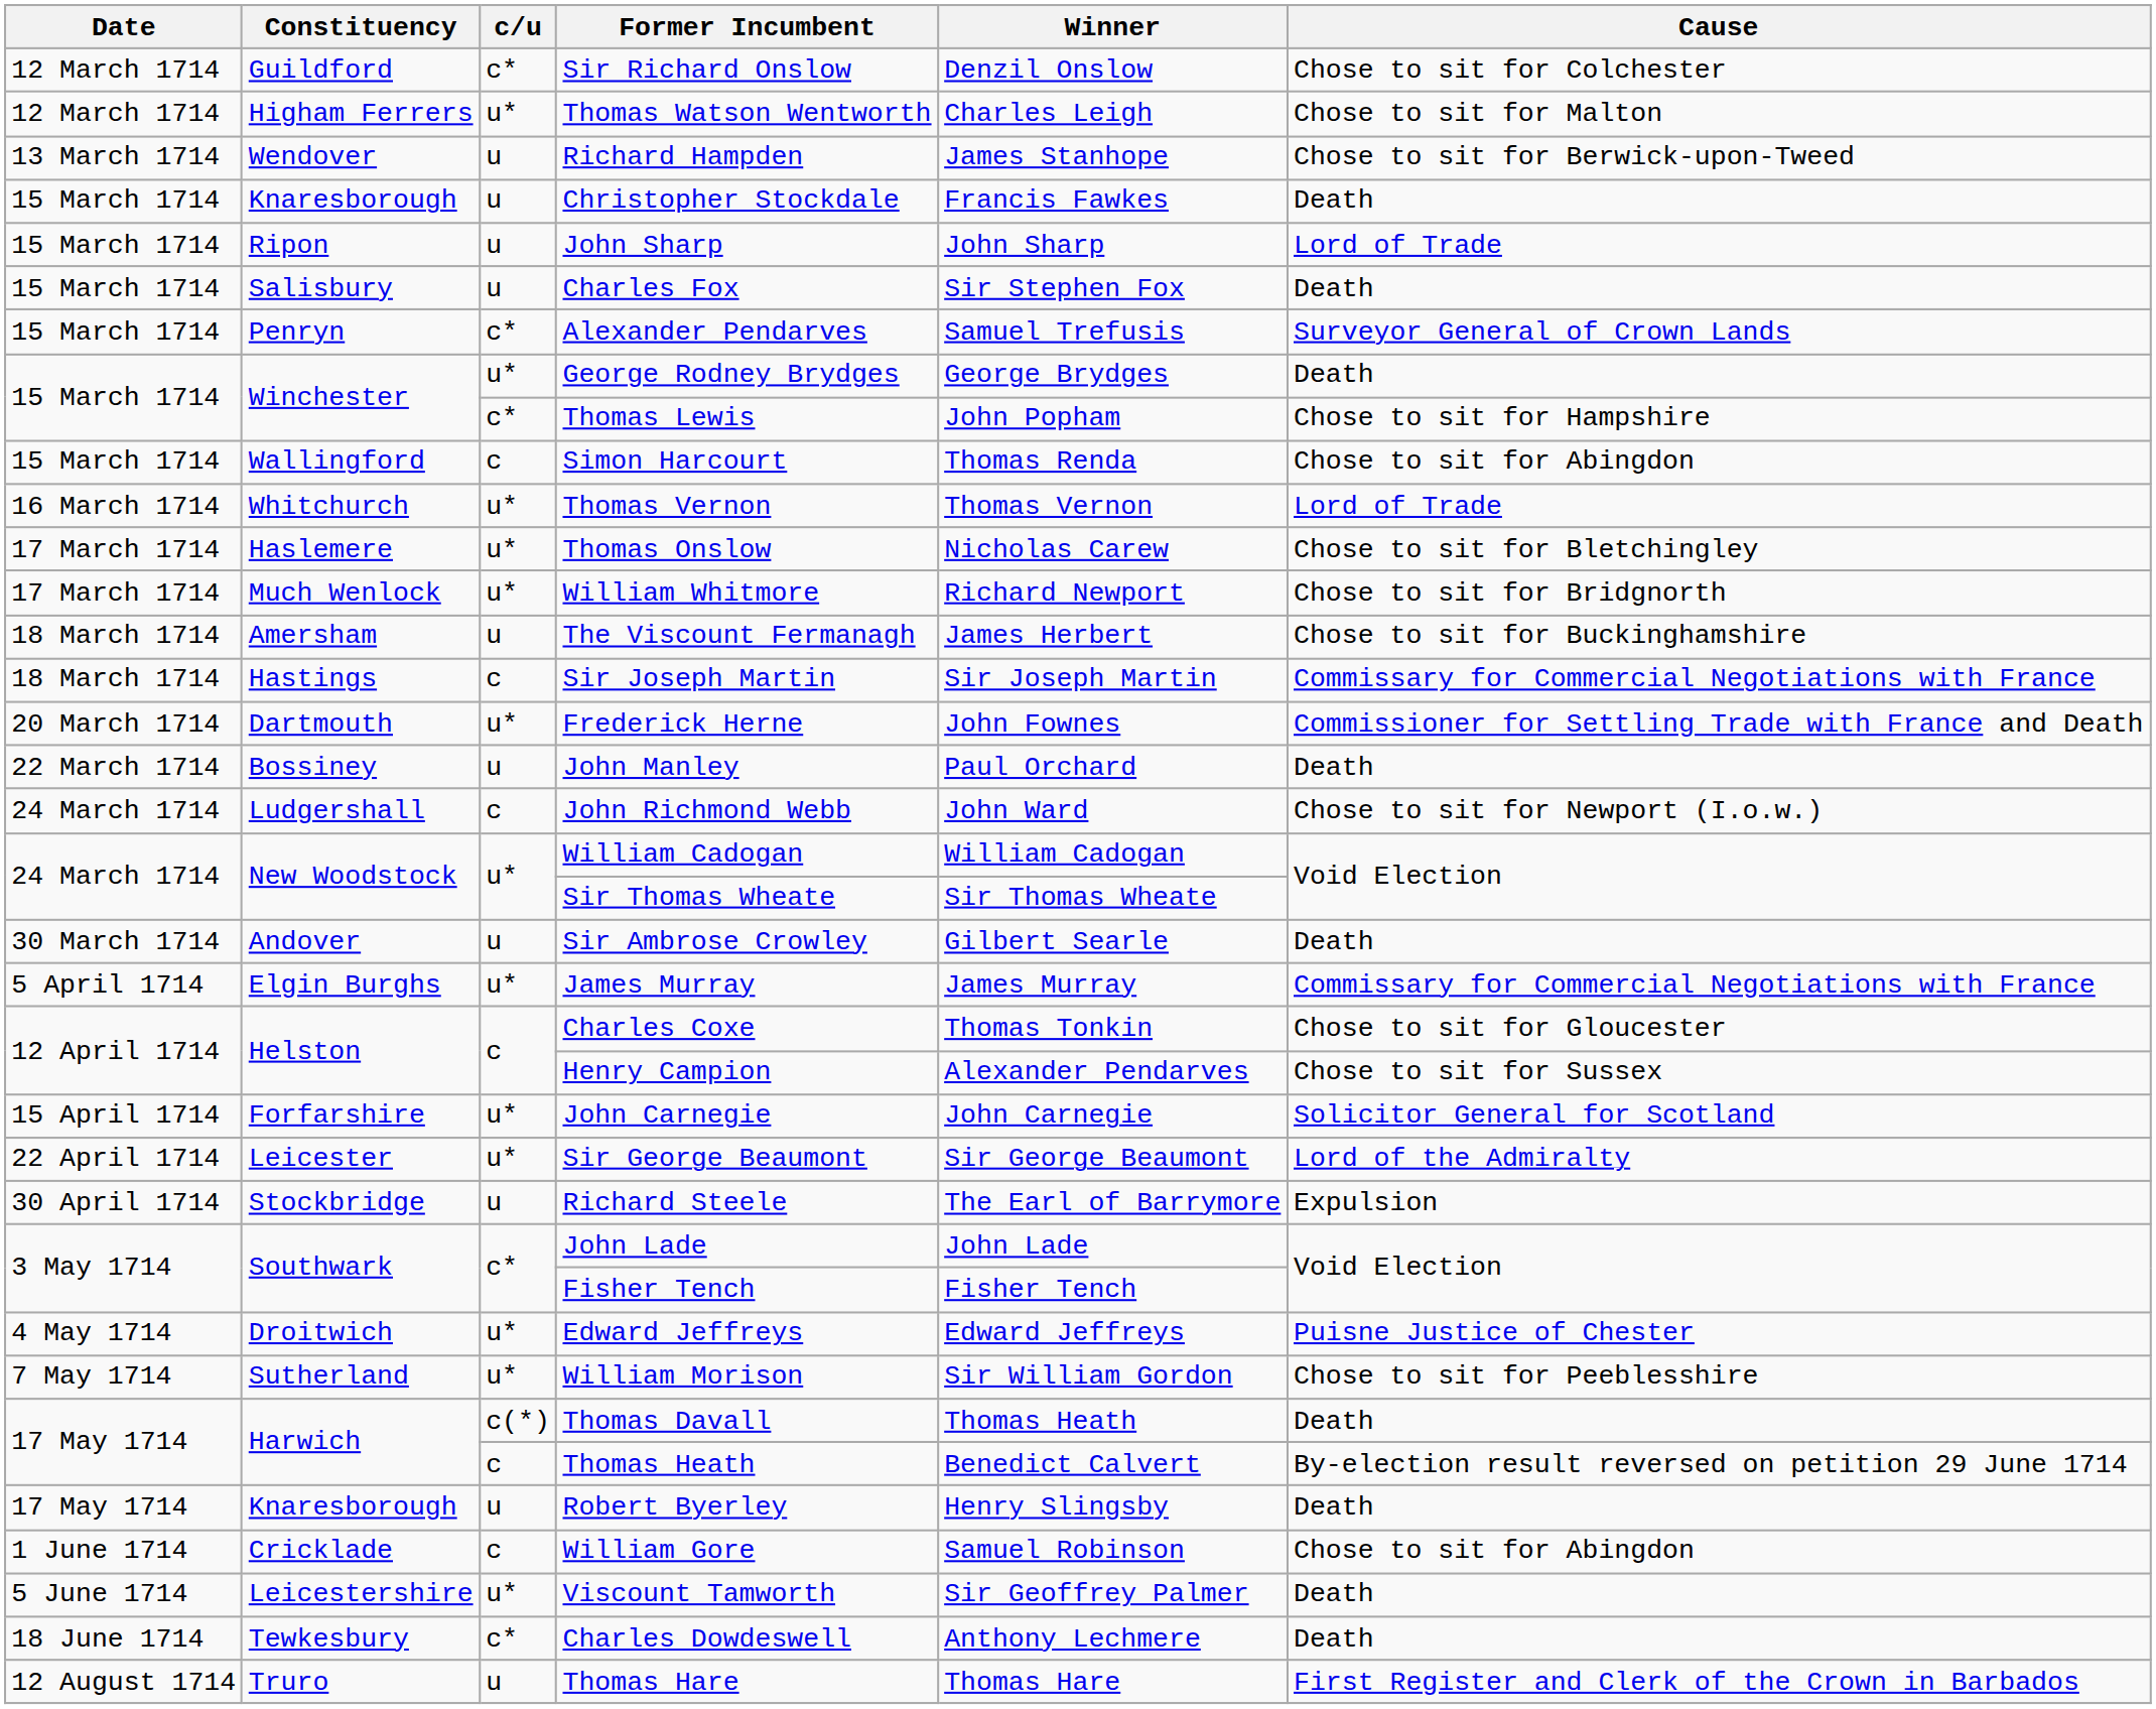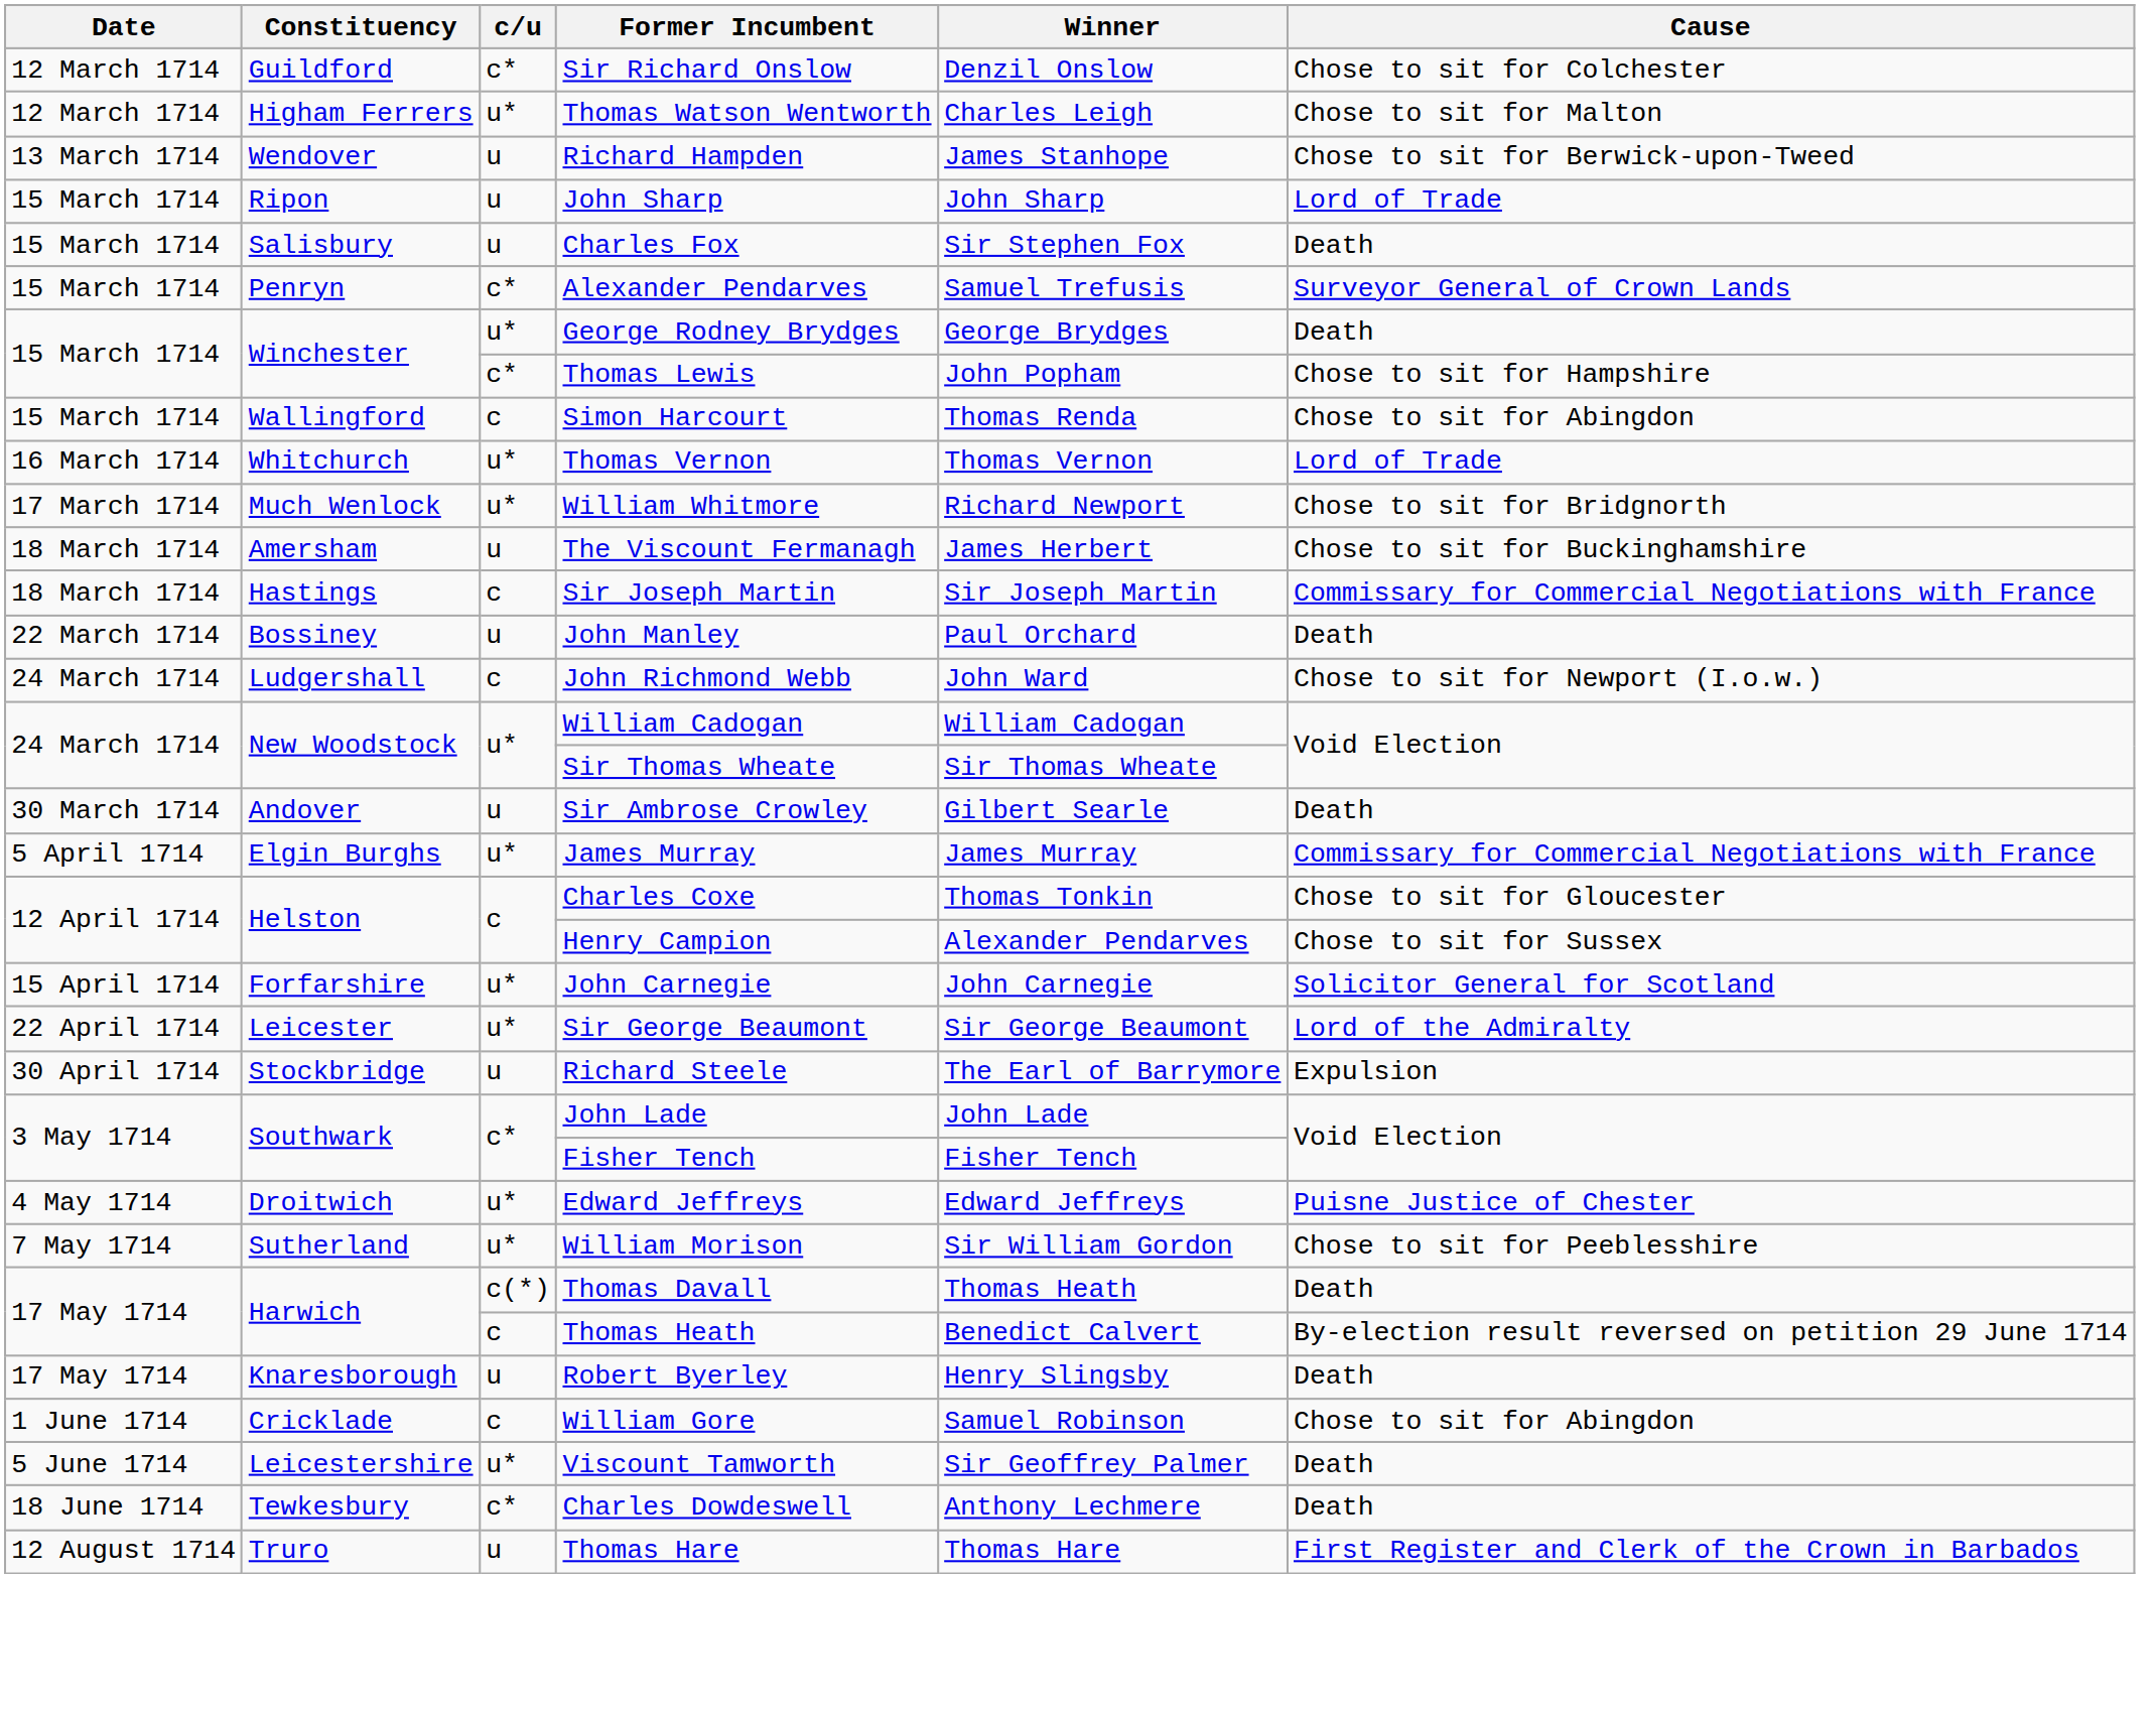 <table class="wikitable">
 <tr>
 <th>Date</th>
 <th>Constituency</th>
 <th>c/u</th>
 <th>Former Incumbent</th>
 <th>Winner</th>
 <th>Cause</th>
 </tr>
 <tr>
 <td>12 March 1714</td>
 <td><a href='#'>Guildford</a></td>
 <td>c*</td>
 <td><a href='#'>Sir Richard Onslow</a></td>
 <td><a href='#'>Denzil Onslow</a></td>
 <td>Chose to sit for Colchester</td>
 </tr>
 <tr>
 <td>12 March 1714</td>
 <td><a href='#'>Higham Ferrers</a></td>
 <td>u*</td>
 <td><a href='#'>Thomas Watson Wentworth</a></td>
 <td><a href='#'>Charles Leigh</a></td>
 <td>Chose to sit for Malton</td>
 </tr>
 <tr>
 <td>13 March 1714</td>
 <td><a href='#'>Wendover</a></td>
 <td>u</td>
 <td><a href='#'>Richard Hampden</a></td>
 <td><a href='#'>James Stanhope</a></td>
 <td>Chose to sit for Berwick-upon-Tweed</td>
-</tr>
-<tr>
-<td>15 March 1714</td>
-<td><a href='#'>Knaresborough</a></td>
-<td>u</td>
-<td><a href='#'>Christopher Stockdale</a></td>
-<td><a href='#'>Francis Fawkes</a></td>
-<td>Death</td>
 </tr>
 <tr>
 <td>15 March 1714</td>
 <td><a href='#'>Ripon</a></td>
 <td>u</td>
 <td><a href='#'>John Sharp</a></td>
 <td><a href='#'>John Sharp</a></td>
 <td><a href='#'>Lord of Trade</a></td>
 </tr>
 <tr>
 <td>15 March 1714</td>
 <td><a href='#'>Salisbury</a></td>
 <td>u</td>
 <td><a href='#'>Charles Fox</a></td>
 <td><a href='#'>Sir Stephen Fox</a></td>
 <td>Death</td>
 </tr>
 <tr>
 <td>15 March 1714</td>
 <td><a href='#'>Penryn</a></td>
 <td>c*</td>
 <td><a href='#'>Alexander Pendarves</a></td>
 <td><a href='#'>Samuel Trefusis</a></td>
 <td><a href='#'>Surveyor General of Crown Lands</a></td>
 </tr>
 <tr>
 <td rowspan=2>15 March 1714</td>
 <td rowspan=2><a href='#'>Winchester</a></td>
 <td>u*</td>
 <td><a href='#'>George Rodney Brydges</a></td>
 <td><a href='#'>George Brydges</a></td>
 <td>Death</td>
 </tr>
 <tr>
 <td>c*</td>
 <td><a href='#'>Thomas Lewis</a></td>
 <td><a href='#'>John Popham</a></td>
 <td>Chose to sit for Hampshire</td>
 </tr>
 <tr>
 <td>15 March 1714</td>
 <td><a href='#'>Wallingford</a></td>
 <td>c</td>
 <td><a href='#'>Simon Harcourt</a></td>
 <td><a href='#'>Thomas Renda</a></td>
 <td>Chose to sit for Abingdon</td>
 </tr>
 <tr>
 <td>16 March 1714</td>
 <td><a href='#'>Whitchurch</a></td>
 <td>u*</td>
 <td><a href='#'>Thomas Vernon</a></td>
 <td><a href='#'>Thomas Vernon</a></td>
 <td><a href='#'>Lord of Trade</a></td>
 </tr>
 <tr>
 <td>17 March 1714</td>
-<td><a href='#'>Haslemere</a></td>
-<td>u*</td>
-<td><a href='#'>Thomas Onslow</a></td>
-<td><a href='#'>Nicholas Carew</a></td>
-<td>Chose to sit for Bletchingley</td>
-</tr>
-<tr>
-<td>17 March 1714</td>
 <td><a href='#'>Much Wenlock</a></td>
 <td>u*</td>
 <td><a href='#'>William Whitmore</a></td>
 <td><a href='#'>Richard Newport</a></td>
 <td>Chose to sit for Bridgnorth</td>
 </tr>
 <tr>
 <td>18 March 1714</td>
 <td><a href='#'>Amersham</a></td>
 <td>u</td>
 <td><a href='#'>The Viscount Fermanagh</a></td>
 <td><a href='#'>James Herbert</a></td>
 <td>Chose to sit for Buckinghamshire</td>
 </tr>
 <tr>
 <td>18 March 1714</td>
 <td><a href='#'>Hastings</a></td>
 <td>c</td>
 <td><a href='#'>Sir Joseph Martin</a></td>
 <td><a href='#'>Sir Joseph Martin</a></td>
 <td><a href='#'>Commissary for Commercial Negotiations with France</a></td>
-</tr>
-<tr>
-<td>20 March 1714</td>
-<td><a href='#'>Dartmouth</a></td>
-<td>u*</td>
-<td><a href='#'>Frederick Herne</a></td>
-<td><a href='#'>John Fownes</a></td>
-<td><a href='#'>Commissioner for Settling Trade with France</a> and Death</td>
 </tr>
 <tr>
 <td>22 March 1714</td>
 <td><a href='#'>Bossiney</a></td>
 <td>u</td>
 <td><a href='#'>John Manley</a></td>
 <td><a href='#'>Paul Orchard</a></td>
 <td>Death</td>
 </tr>
 <tr>
 <td>24 March 1714</td>
 <td><a href='#'>Ludgershall</a></td>
 <td>c</td>
 <td><a href='#'>John Richmond Webb</a></td>
 <td><a href='#'>John Ward</a></td>
 <td>Chose to sit for Newport (I.o.w.)</td>
 </tr>
 <tr>
 <td rowspan=2>24 March 1714</td>
 <td rowspan=2><a href='#'>New Woodstock</a></td>
 <td rowspan=2>u*</td>
 <td><a href='#'>William Cadogan</a></td>
 <td><a href='#'>William Cadogan</a></td>
 <td rowspan=2>Void Election</td>
 </tr>
 <tr>
 <td><a href='#'>Sir Thomas Wheate</a></td>
 <td><a href='#'>Sir Thomas Wheate</a></td>
 </tr>
 <tr>
 <td>30 March 1714</td>
 <td><a href='#'>Andover</a></td>
 <td>u</td>
 <td><a href='#'>Sir Ambrose Crowley</a></td>
 <td><a href='#'>Gilbert Searle</a></td>
 <td>Death</td>
 </tr>
 <tr>
 <td>5 April 1714</td>
 <td><a href='#'>Elgin Burghs</a></td>
 <td>u*</td>
 <td><a href='#'>James Murray</a></td>
 <td><a href='#'>James Murray</a></td>
 <td><a href='#'>Commissary for Commercial Negotiations with France</a></td>
 </tr>
 <tr>
 <td rowspan=2>12 April 1714</td>
 <td rowspan=2><a href='#'>Helston</a></td>
 <td rowspan=2>c</td>
 <td><a href='#'>Charles Coxe</a></td>
 <td><a href='#'>Thomas Tonkin</a></td>
 <td>Chose to sit for Gloucester</td>
 </tr>
 <tr>
 <td><a href='#'>Henry Campion</a></td>
 <td><a href='#'>Alexander Pendarves</a></td>
 <td>Chose to sit for Sussex</td>
 </tr>
 <tr>
 <td>15 April 1714</td>
 <td><a href='#'>Forfarshire</a></td>
 <td>u*</td>
 <td><a href='#'>John Carnegie</a></td>
 <td><a href='#'>John Carnegie</a></td>
 <td><a href='#'>Solicitor General for Scotland</a></td>
 </tr>
 <tr>
 <td>22 April 1714</td>
 <td><a href='#'>Leicester</a></td>
 <td>u*</td>
 <td><a href='#'>Sir George Beaumont</a></td>
 <td><a href='#'>Sir George Beaumont</a></td>
 <td><a href='#'>Lord of the Admiralty</a></td>
 </tr>
 <tr>
 <td>30 April 1714</td>
 <td><a href='#'>Stockbridge</a></td>
 <td>u</td>
 <td><a href='#'>Richard Steele</a></td>
 <td><a href='#'>The Earl of Barrymore</a></td>
 <td>Expulsion</td>
 </tr>
 <tr>
 <td rowspan=2>3 May 1714</td>
 <td rowspan=2><a href='#'>Southwark</a></td>
 <td rowspan=2>c*</td>
 <td><a href='#'>John Lade</a></td>
 <td><a href='#'>John Lade</a></td>
 <td rowspan=2>Void Election</td>
 </tr>
 <tr>
 <td><a href='#'>Fisher Tench</a></td>
 <td><a href='#'>Fisher Tench</a></td>
 </tr>
 <tr>
 <td>4 May 1714</td>
 <td><a href='#'>Droitwich</a></td>
 <td>u*</td>
 <td><a href='#'>Edward Jeffreys</a></td>
 <td><a href='#'>Edward Jeffreys</a></td>
 <td><a href='#'>Puisne Justice of Chester</a></td>
 </tr>
 <tr>
 <td>7 May 1714</td>
 <td><a href='#'>Sutherland</a></td>
 <td>u*</td>
 <td><a href='#'>William Morison</a></td>
 <td><a href='#'>Sir William Gordon</a></td>
 <td>Chose to sit for Peeblesshire</td>
 </tr>
 <tr>
 <td rowspan=2>17 May 1714</td>
 <td rowspan=2><a href='#'>Harwich</a></td>
 <td>c(*)</td>
 <td><a href='#'>Thomas Davall</a></td>
 <td><a href='#'>Thomas Heath</a></td>
 <td>Death</td>
 </tr>
 <tr>
 <td>c</td>
 <td><a href='#'>Thomas Heath</a></td>
 <td><a href='#'>Benedict Calvert</a></td>
 <td>By-election result reversed on petition 29 June 1714</td>
 </tr>
 <tr>
 <td>17 May 1714</td>
 <td><a href='#'>Knaresborough</a></td>
 <td>u</td>
 <td><a href='#'>Robert Byerley</a></td>
 <td><a href='#'>Henry Slingsby</a></td>
 <td>Death</td>
 </tr>
 <tr>
 <td>1 June 1714</td>
 <td><a href='#'>Cricklade</a></td>
 <td>c</td>
 <td><a href='#'>William Gore</a></td>
 <td><a href='#'>Samuel Robinson</a></td>
 <td>Chose to sit for Abingdon</td>
 </tr>
 <tr>
 <td>5 June 1714</td>
 <td><a href='#'>Leicestershire</a></td>
 <td>u*</td>
 <td><a href='#'>Viscount Tamworth</a></td>
 <td><a href='#'>Sir Geoffrey Palmer</a></td>
 <td>Death</td>
 </tr>
 <tr>
 <td>18 June 1714</td>
 <td><a href='#'>Tewkesbury</a></td>
 <td>c*</td>
 <td><a href='#'>Charles Dowdeswell</a></td>
 <td><a href='#'>Anthony Lechmere</a></td>
 <td>Death</td>
 </tr>
 <tr>
 <td>12 August 1714</td>
 <td><a href='#'>Truro</a></td>
 <td>u</td>
 <td><a href='#'>Thomas Hare</a></td>
 <td><a href='#'>Thomas Hare</a></td>
 <td><a href='#'>First Register and Clerk of the Crown in Barbados</a></td>
 </tr>
 </table>
